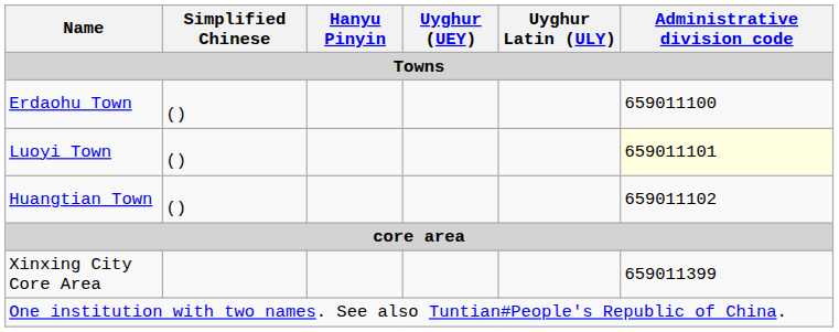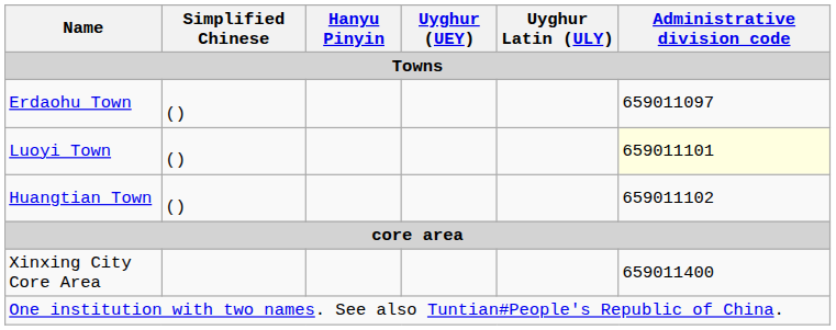 <table class="wikitable" align="center" style="width:50%; border="1">
 <tr>
 <th>Name</th>
 <th>Simplified Chinese</th>
 <th><a href='#'>Hanyu Pinyin</a></th>
 <th><a href='#'>Uyghur</a> (<a href='#'>UEY</a>)</th>
 <th>Uyghur Latin (<a href='#'>ULY</a>)</th>
 <th><a href='#'>Administrative division code</a></th>
 </tr>
 <tr --------->
 <td colspan="7"  style="text-align:center; background:#d3d3d3;"><strong>Towns</strong></td>
 </tr>
 <tr --------->
 <td><a href='#'>Erdaohu Town</a><br></td>
 <td><br>()</td>
 <td></td>
 <td></td>
 <td></td>
-<td>659011100</td>
+<td>659011097</td>
 </tr>
 <tr>
 <td><a href='#'>Luoyi Town</a><br></td>
 <td><br>()</td>
 <td></td>
 <td></td>
 <td></td>
 <td style="background: lightyellow;">659011101</td>
 </tr>
 <tr>
 <td><a href='#'>Huangtian Town</a><br></td>
 <td><br>()</td>
 <td></td>
 <td></td>
 <td></td>
 <td>659011102</td>
 </tr>
 <tr --------->
 <td colspan="7"  style="text-align:center; background:#d3d3d3;"><strong>core area</strong></td>
 </tr>
 <tr --------->
 <td>Xinxing City Core Area</td>
 <td></td>
 <td></td>
 <td></td>
 <td></td>
-<td>659011399</td>
+<td>659011400</td>
 </tr>
 <tr --------->
 <td colspan="7"><div> <a href='#'>One institution with two names</a>. See also <a href='#'>Tuntian#People's Republic of China</a>.<br></div></td>
 </tr>
 </table>
